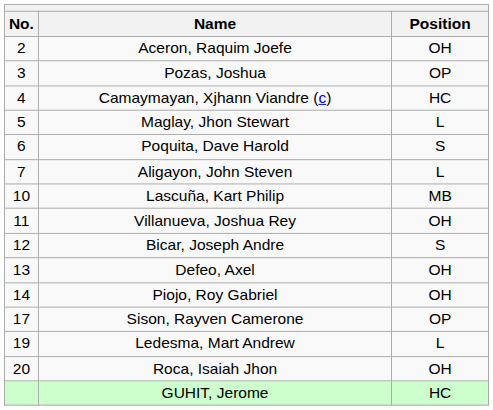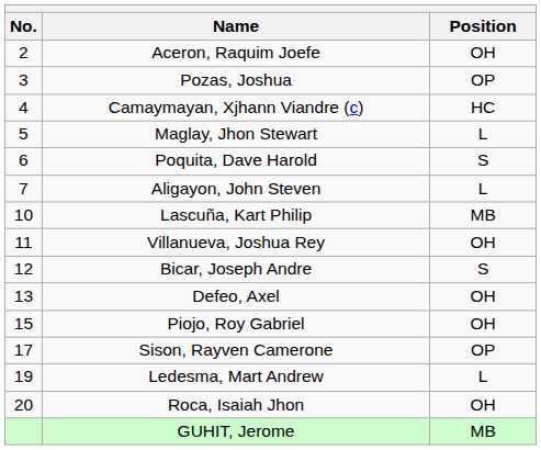 <table class="wikitable mw-collapsible mw-collapsed" style="text-align:center; width:500px; border:none">
 <tr>
 <th style="text-align:center" colspan="3"></th>
 </tr>
 <tr>
 <th style="width:7%">No.</th>
 <th>Name</th>
 <th style="width:20%">Position</th>
 </tr>
 <tr>
 <td>2</td>
 <td>Aceron, Raquim Joefe</td>
 <td>OH</td>
 </tr>
 <tr>
 <td>3</td>
 <td>Pozas, Joshua</td>
 <td>OP</td>
 </tr>
 <tr>
 <td>4</td>
 <td>Camaymayan, Xjhann Viandre (<a href='#'>c</a>)</td>
 <td>HC</td>
 </tr>
 <tr>
 <td>5</td>
 <td>Maglay, Jhon Stewart</td>
 <td>L</td>
 </tr>
 <tr>
 <td>6</td>
 <td>Poquita, Dave Harold</td>
 <td>S</td>
 </tr>
 <tr>
 <td>7</td>
 <td>Aligayon, John Steven</td>
 <td>L</td>
 </tr>
 <tr>
 <td>10</td>
 <td>Lascuña, Kart Philip</td>
 <td>MB</td>
 </tr>
 <tr>
 <td>11</td>
 <td>Villanueva, Joshua Rey</td>
 <td>OH</td>
 </tr>
 <tr>
 <td>12</td>
 <td>Bicar, Joseph Andre</td>
 <td>S</td>
 </tr>
 <tr>
 <td>13</td>
 <td>Defeo, Axel</td>
 <td>OH</td>
 </tr>
 <tr>
-<td>14</td>
+<td>15</td>
 <td>Piojo, Roy Gabriel</td>
 <td>OH</td>
 </tr>
 <tr>
 <td>17</td>
 <td>Sison, Rayven Camerone</td>
 <td>OP</td>
 </tr>
 <tr>
 <td>19</td>
 <td>Ledesma, Mart Andrew</td>
 <td>L</td>
 </tr>
 <tr>
 <td>20</td>
 <td>Roca, Isaiah Jhon</td>
 <td>OH</td>
 </tr>
 <tr bgcolor=#CCFFCC>
 <td></td>
 <td>GUHIT, Jerome</td>
-<td>HC</td>
+<td>MB</td>
 </tr>
 </table>
